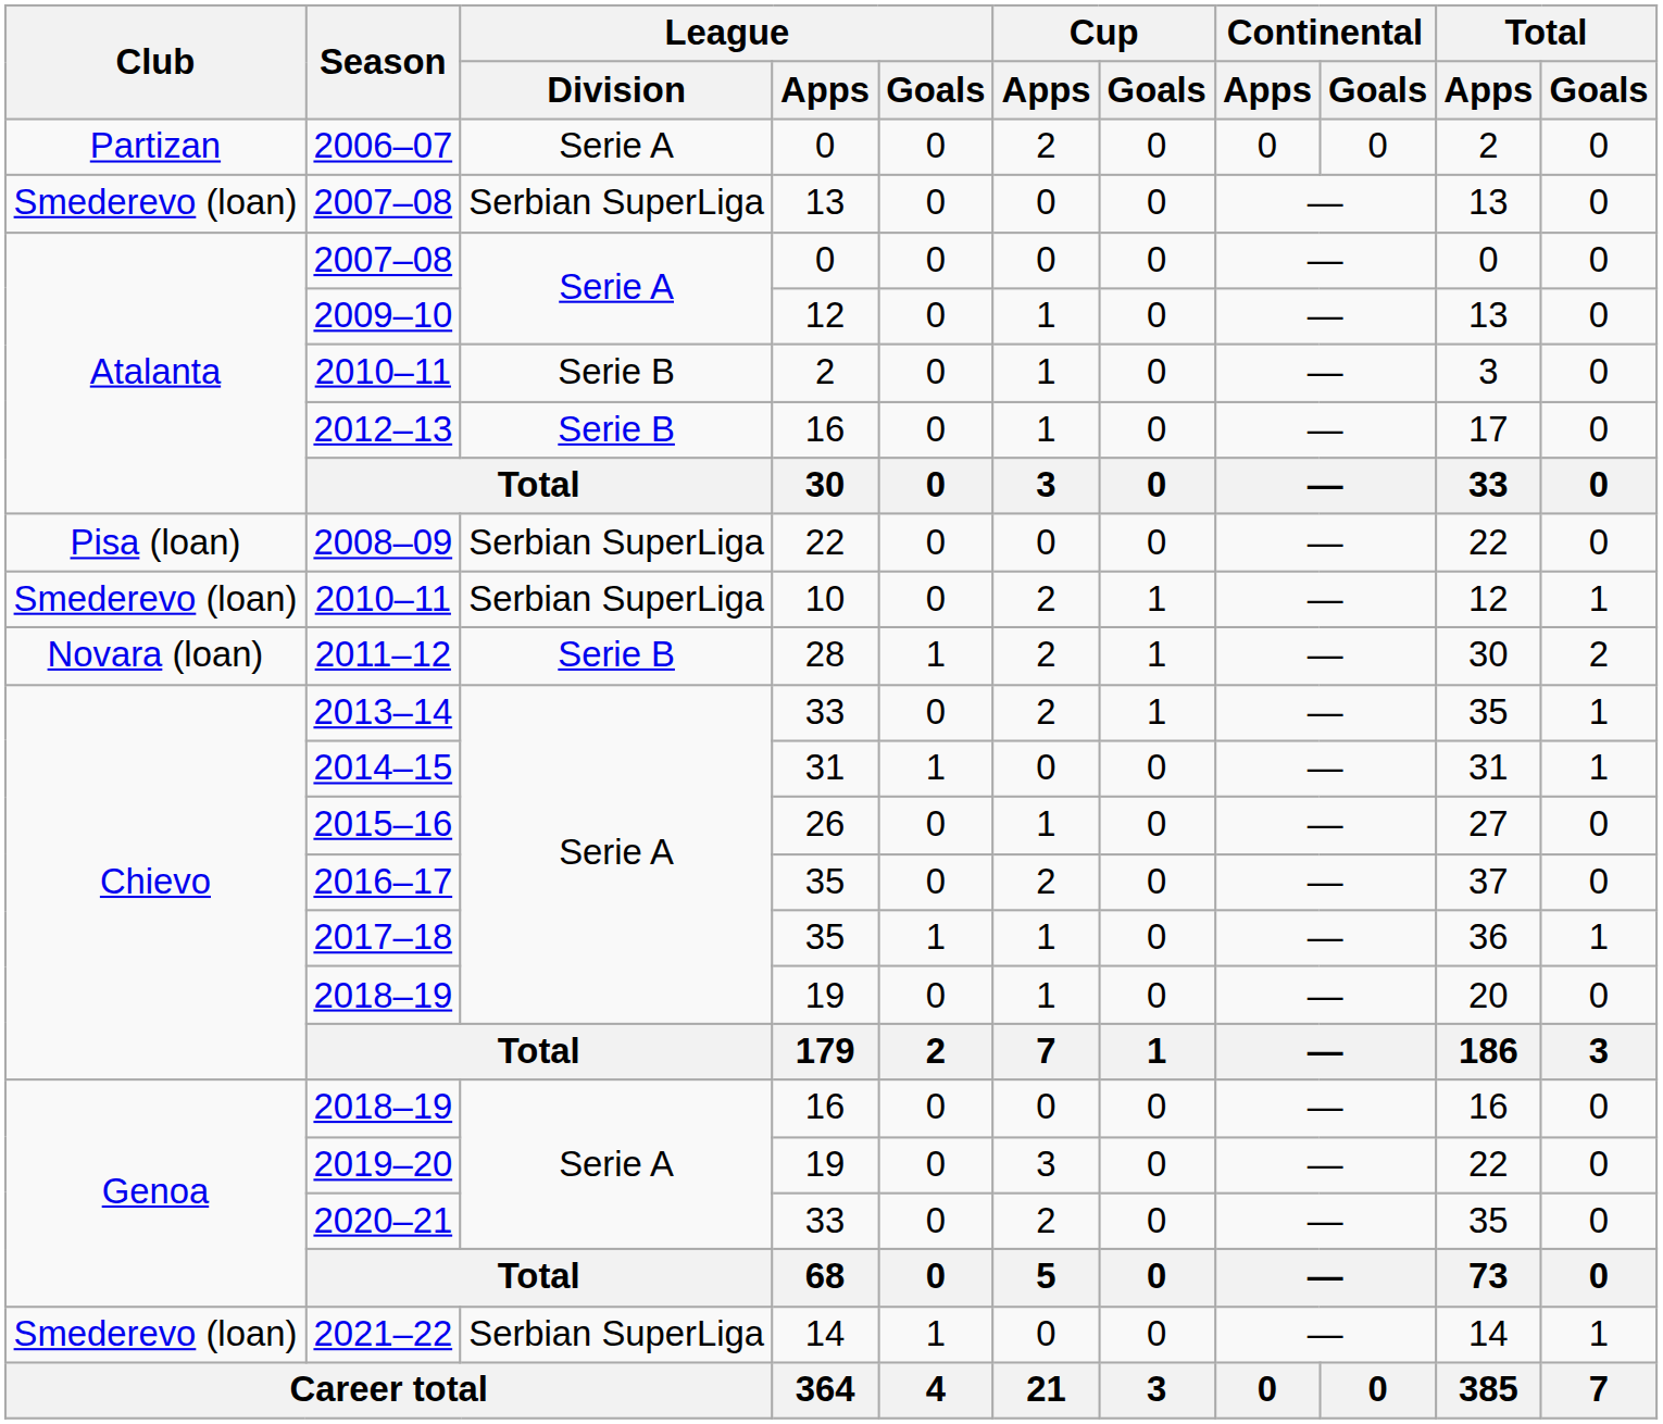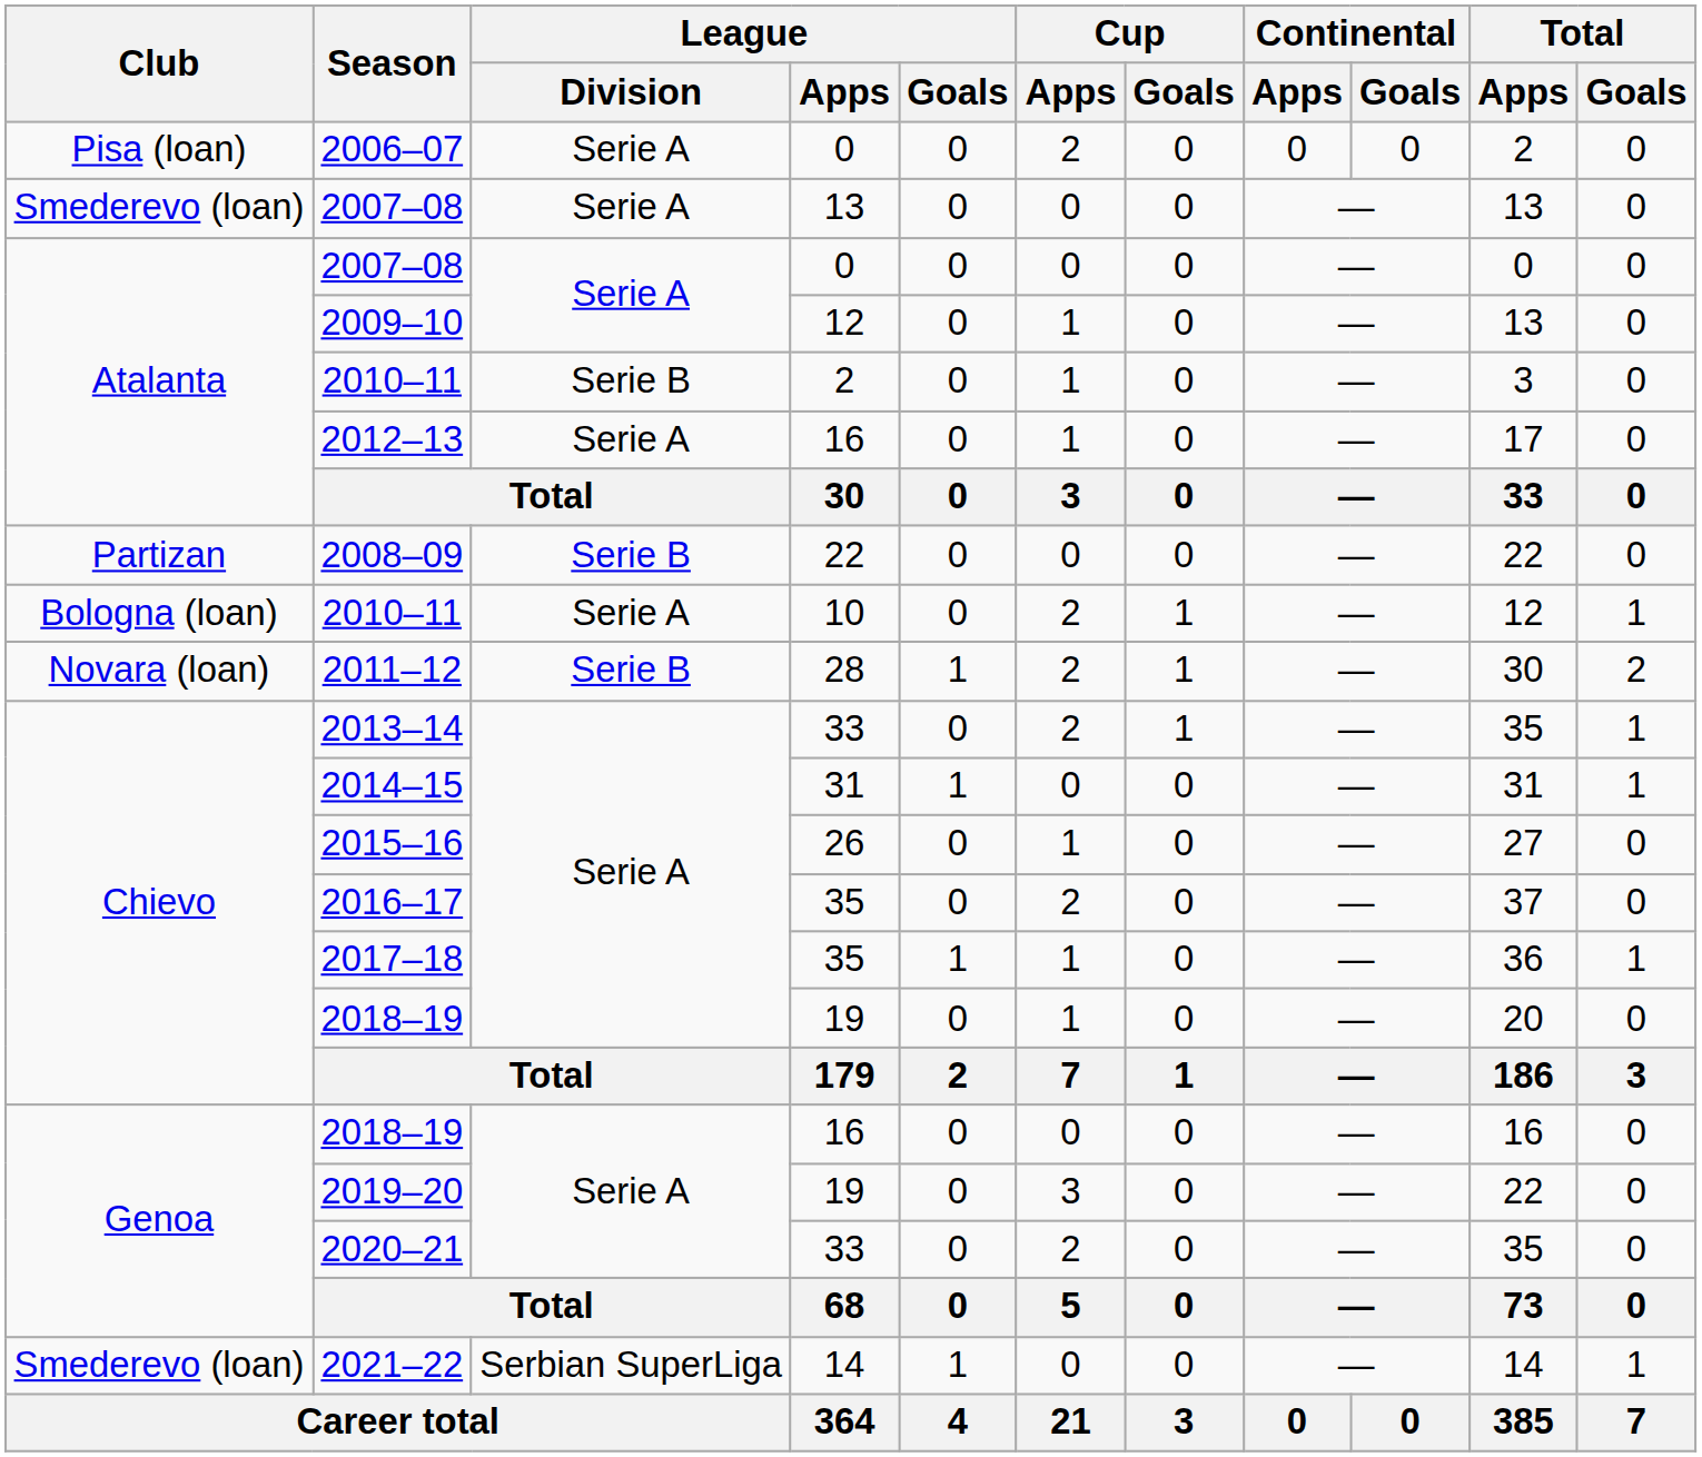 <table class="wikitable" style="text-align:center">
 <tr>
 <th rowspan="2">Club</th>
 <th rowspan="2">Season</th>
 <th colspan="3">League</th>
 <th colspan="2">Cup</th>
 <th colspan="2">Continental</th>
 <th colspan="2">Total</th>
 </tr>
 <tr>
 <th>Division</th>
 <th>Apps</th>
 <th>Goals</th>
 <th>Apps</th>
 <th>Goals</th>
 <th>Apps</th>
 <th>Goals</th>
 <th>Apps</th>
 <th>Goals</th>
 </tr>
 <tr>
-<td><a href='#'>Partizan</a></td>
+<td><a href='#'>Pisa</a> (loan)</td>
 <td><a href='#'>2006–07</a></td>
 <td>Serie A</td>
 <td>0</td>
 <td>0</td>
 <td>2</td>
 <td>0</td>
 <td>0</td>
 <td>0</td>
 <td>2</td>
 <td>0</td>
 </tr>
 <tr>
 <td><a href='#'>Smederevo</a> (loan)</td>
 <td><a href='#'>2007–08</a></td>
-<td>Serbian SuperLiga</td>
+<td>Serie A</td>
 <td>13</td>
 <td>0</td>
 <td>0</td>
 <td>0</td>
 <td colspan="2">—</td>
 <td>13</td>
 <td>0</td>
 </tr>
 <tr>
 <td rowspan="5"><a href='#'>Atalanta</a></td>
 <td><a href='#'>2007–08</a></td>
 <td rowspan="2"><a href='#'>Serie A</a></td>
 <td>0</td>
 <td>0</td>
 <td>0</td>
 <td>0</td>
 <td colspan="2">—</td>
 <td>0</td>
 <td>0</td>
 </tr>
 <tr>
 <td><a href='#'>2009–10</a></td>
 <td>12</td>
 <td>0</td>
 <td>1</td>
 <td>0</td>
 <td colspan="2">—</td>
 <td>13</td>
 <td>0</td>
 </tr>
 <tr>
 <td><a href='#'>2010–11</a></td>
 <td>Serie B</td>
 <td>2</td>
 <td>0</td>
 <td>1</td>
 <td>0</td>
 <td colspan="2">—</td>
 <td>3</td>
 <td>0</td>
 </tr>
 <tr>
 <td><a href='#'>2012–13</a></td>
-<td><a href='#'>Serie B</a></td>
+<td>Serie A</td>
 <td>16</td>
 <td>0</td>
 <td>1</td>
 <td>0</td>
 <td colspan="2">—</td>
 <td>17</td>
 <td>0</td>
 </tr>
 <tr>
 <th colspan="2">Total</th>
 <th>30</th>
 <th>0</th>
 <th>3</th>
 <th>0</th>
 <th colspan="2">—</th>
 <th>33</th>
 <th>0</th>
 </tr>
 <tr>
-<td><a href='#'>Pisa</a> (loan)</td>
+<td><a href='#'>Partizan</a></td>
 <td><a href='#'>2008–09</a></td>
-<td>Serbian SuperLiga</td>
+<td><a href='#'>Serie B</a></td>
 <td>22</td>
 <td>0</td>
 <td>0</td>
 <td>0</td>
 <td colspan="2">—</td>
 <td>22</td>
 <td>0</td>
 </tr>
 <tr>
-<td><a href='#'>Smederevo</a> (loan)</td>
+<td><a href='#'>Bologna</a> (loan)</td>
 <td><a href='#'>2010–11</a></td>
-<td>Serbian SuperLiga</td>
+<td>Serie A</td>
 <td>10</td>
 <td>0</td>
 <td>2</td>
 <td>1</td>
 <td colspan="2">—</td>
 <td>12</td>
 <td>1</td>
 </tr>
 <tr>
 <td><a href='#'>Novara</a> (loan)</td>
 <td><a href='#'>2011–12</a></td>
 <td><a href='#'>Serie B</a></td>
 <td>28</td>
 <td>1</td>
 <td>2</td>
 <td>1</td>
 <td colspan="2">—</td>
 <td>30</td>
 <td>2</td>
 </tr>
 <tr>
 <td rowspan="7"><a href='#'>Chievo</a></td>
 <td><a href='#'>2013–14</a></td>
 <td rowspan="6">Serie A</td>
 <td>33</td>
 <td>0</td>
 <td>2</td>
 <td>1</td>
 <td colspan="2">—</td>
 <td>35</td>
 <td>1</td>
 </tr>
 <tr>
 <td><a href='#'>2014–15</a></td>
 <td>31</td>
 <td>1</td>
 <td>0</td>
 <td>0</td>
 <td colspan="2">—</td>
 <td>31</td>
 <td>1</td>
 </tr>
 <tr>
 <td><a href='#'>2015–16</a></td>
 <td>26</td>
 <td>0</td>
 <td>1</td>
 <td>0</td>
 <td colspan="2">—</td>
 <td>27</td>
 <td>0</td>
 </tr>
 <tr>
 <td><a href='#'>2016–17</a></td>
 <td>35</td>
 <td>0</td>
 <td>2</td>
 <td>0</td>
 <td colspan="2">—</td>
 <td>37</td>
 <td>0</td>
 </tr>
 <tr>
 <td><a href='#'>2017–18</a></td>
 <td>35</td>
 <td>1</td>
 <td>1</td>
 <td>0</td>
 <td colspan="2">—</td>
 <td>36</td>
 <td>1</td>
 </tr>
 <tr>
 <td><a href='#'>2018–19</a></td>
 <td>19</td>
 <td>0</td>
 <td>1</td>
 <td>0</td>
 <td colspan="2">—</td>
 <td>20</td>
 <td>0</td>
 </tr>
 <tr>
 <th colspan="2">Total</th>
 <th>179</th>
 <th>2</th>
 <th>7</th>
 <th>1</th>
 <th colspan="2">—</th>
 <th>186</th>
 <th>3</th>
 </tr>
 <tr>
 <td rowspan="4"><a href='#'>Genoa</a></td>
 <td><a href='#'>2018–19</a></td>
 <td rowspan="3">Serie A</td>
 <td>16</td>
 <td>0</td>
 <td>0</td>
 <td>0</td>
 <td colspan="2">—</td>
 <td>16</td>
 <td>0</td>
 </tr>
 <tr>
 <td><a href='#'>2019–20</a></td>
 <td>19</td>
 <td>0</td>
 <td>3</td>
 <td>0</td>
 <td colspan="2">—</td>
 <td>22</td>
 <td>0</td>
 </tr>
 <tr>
 <td><a href='#'>2020–21</a></td>
 <td>33</td>
 <td>0</td>
 <td>2</td>
 <td>0</td>
 <td colspan="2">—</td>
 <td>35</td>
 <td>0</td>
 </tr>
 <tr>
 <th colspan="2">Total</th>
 <th>68</th>
 <th>0</th>
 <th>5</th>
 <th>0</th>
 <th colspan="2">—</th>
 <th>73</th>
 <th>0</th>
 </tr>
 <tr>
 <td><a href='#'>Smederevo</a> (loan)</td>
 <td><a href='#'>2021–22</a></td>
 <td>Serbian SuperLiga</td>
 <td>14</td>
 <td>1</td>
 <td>0</td>
 <td>0</td>
 <td colspan="2">—</td>
 <td>14</td>
 <td>1</td>
 </tr>
 <tr>
 <th colspan="3">Career total</th>
 <th>364</th>
 <th>4</th>
 <th>21</th>
 <th>3</th>
 <th>0</th>
 <th>0</th>
 <th>385</th>
 <th>7</th>
 </tr>
 </table>
